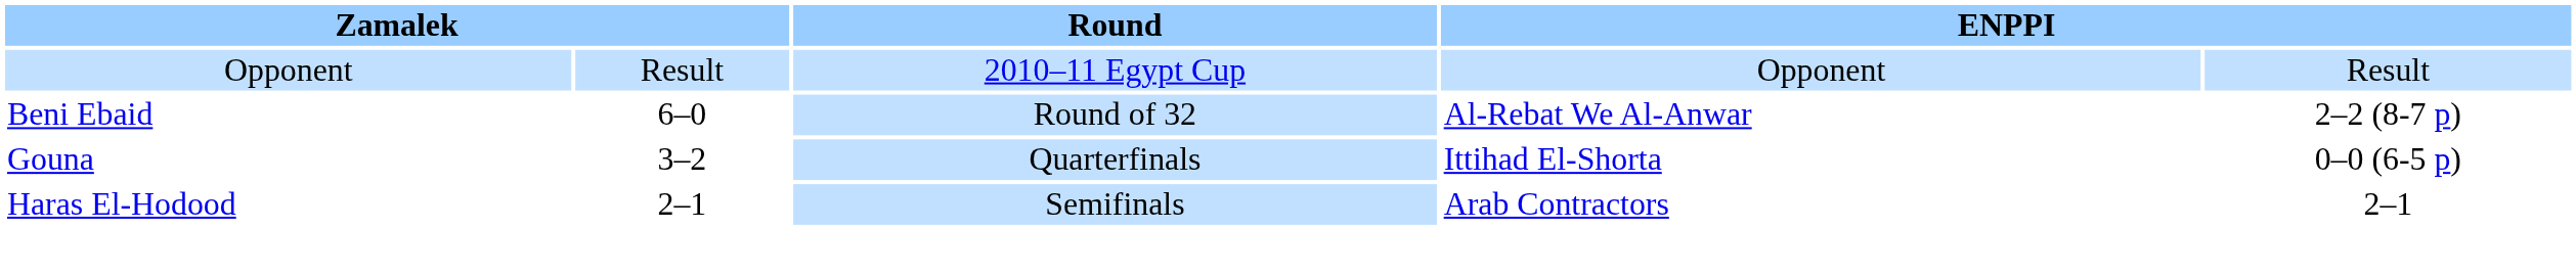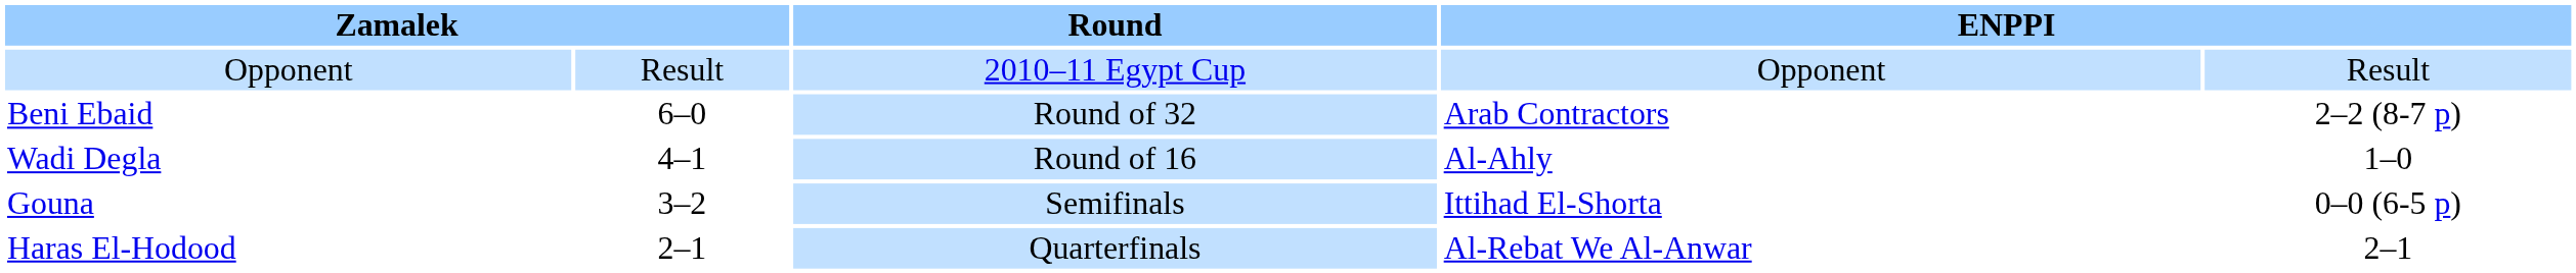 <table style="width:100%; text-align:center;">
 <tr style="vertical-align:top; background:#9cf;">
 <th colspan=2 style="width:1*">Zamalek</th>
 <th><strong>Round</strong></th>
 <th colspan=2 style="width:1*">ENPPI</th>
 </tr>
 <tr style="vertical-align:top; background:#c1e0ff;">
 <td>Opponent</td>
 <td>Result</td>
 <td><a href='#'>2010–11 Egypt Cup</a></td>
 <td>Opponent</td>
 <td>Result</td>
 </tr>
 <tr>
 <td align=left><a href='#'>Beni Ebaid</a></td>
 <td>6–0</td>
 <td style="background:#c1e0ff;">Round of 32</td>
-<td align=left><a href='#'>Al-Rebat We Al-Anwar</a></td>
+<td align=left><a href='#'>Arab Contractors</a></td>
 <td>2–2 (8-7 <a href='#'>p</a>)</td>
+</tr>
+<tr>
+<td align=left><a href='#'>Wadi Degla</a></td>
+<td>4–1</td>
+<td style="background:#c1e0ff;">Round of 16</td>
+<td align=left><a href='#'>Al-Ahly</a></td>
+<td>1–0</td>
 </tr>
 <tr>
 <td align=left><a href='#'>Gouna</a></td>
 <td>3–2</td>
-<td style="background:#c1e0ff;">Quarterfinals</td>
+<td style="background:#c1e0ff;">Semifinals</td>
 <td align=left><a href='#'>Ittihad El-Shorta</a></td>
 <td>0–0 (6-5 <a href='#'>p</a>)</td>
 </tr>
 <tr>
 <td align=left><a href='#'>Haras El-Hodood</a></td>
 <td>2–1</td>
-<td style="background:#c1e0ff;">Semifinals</td>
-<td align=left><a href='#'>Arab Contractors</a></td>
+<td style="background:#c1e0ff;">Quarterfinals</td>
+<td align=left><a href='#'>Al-Rebat We Al-Anwar</a></td>
 <td>2–1</td>
 </tr>
 </table>
